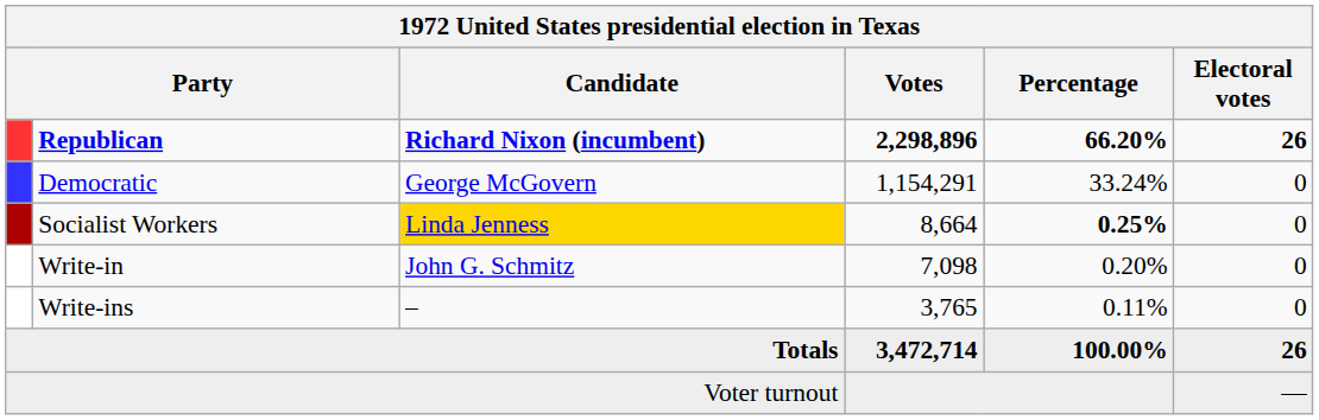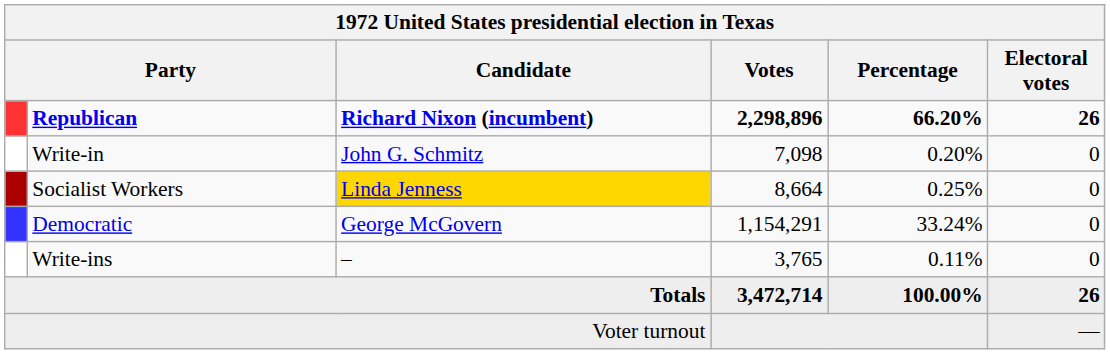 <table class="wikitable" style="font-size: 95%;">
 <tr>
 <th colspan="6">1972 United States presidential election in Texas</th>
 </tr>
 <tr>
 <th colspan="2" style="width: 15em">Party</th>
 <th style="width: 17em">Candidate</th>
 <th style="width: 5em">Votes</th>
 <th style="width: 7em">Percentage</th>
 <th style="width: 5em">Electoral votes</th>
 </tr>
 <tr>
 <th style="background-color:#FF3333; width: 3px"></th>
 <td style="width: 130px"><strong><a href='#'>Republican</a></strong></td>
 <td><strong><a href='#'>Richard Nixon</a> (<a href='#'>incumbent</a>)</strong></td>
 <td align="right"><strong>2,298,896</strong></td>
 <td align="right"><strong>66.20%</strong></td>
 <td align="right"><strong>26</strong></td>
 </tr>
 <tr>
+<th style="background-color:#FFFFFF; width: 3px"></th>
+<td style="width: 130px">Write-in</td>
+<td><a href='#'>John G. Schmitz</a></td>
+<td style="text-align:right;">7,098</td>
+<td style="text-align:right;">0.20%</td>
+<td style="text-align:right;">0</td>
+</tr>
+<tr>
+<th style="background-color:#AA0000; width: 3px"></th>
+<td style="width: 130px">Socialist Workers</td>
+<td style="background: gold;"><a href='#'>Linda Jenness</a></td>
+<td style="text-align:right;">8,664</td>
+<td style="text-align:right;">0.25%</td>
+<td style="text-align:right;">0</td>
+</tr>
+<tr>
 <th style="background-color:#3333FF; width: 3px"></th>
 <td style="width: 130px"><a href='#'>Democratic</a></td>
 <td><a href='#'>George McGovern</a></td>
 <td align="right">1,154,291</td>
 <td align="right">33.24%</td>
 <td align="right">0</td>
-</tr>
-<tr>
-<th style="background-color:#AA0000; width: 3px"></th>
-<td style="width: 130px">Socialist Workers</td>
-<td style="background: gold;"><a href='#'>Linda Jenness</a></td>
-<td style="text-align:right;">8,664</td>
-<td style="text-align:right;"><strong>0.25%</strong></td>
-<td style="text-align:right;">0</td>
-</tr>
-<tr>
-<th style="background-color:#FFFFFF; width: 3px"></th>
-<td style="width: 130px">Write-in</td>
-<td><a href='#'>John G. Schmitz</a></td>
-<td style="text-align:right;">7,098</td>
-<td style="text-align:right;">0.20%</td>
-<td style="text-align:right;">0</td>
 </tr>
 <tr>
 <th style="background-color:#FFFFFF; width: 3px"></th>
 <td style="width: 130px">Write-ins</td>
 <td>–</td>
 <td style="text-align:right;">3,765</td>
 <td style="text-align:right;">0.11%</td>
 <td style="text-align:right;">0</td>
 </tr>
 <tr bgcolor="#EEEEEE">
 <td colspan="3" align="right"><strong>Totals</strong></td>
 <td align="right"><strong>3,472,714</strong></td>
 <td align="right"><strong>100.00%</strong></td>
 <td align="right"><strong>26</strong></td>
 </tr>
 <tr bgcolor="#EEEEEE">
 <td colspan="3" align="right">Voter turnout</td>
 <td colspan="2" align="right"></td>
 <td align="right">—</td>
 </tr>
 </table>
